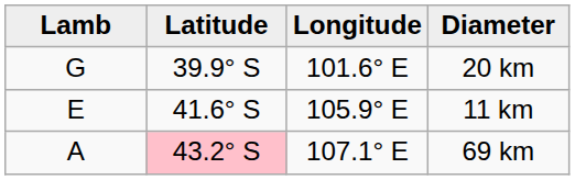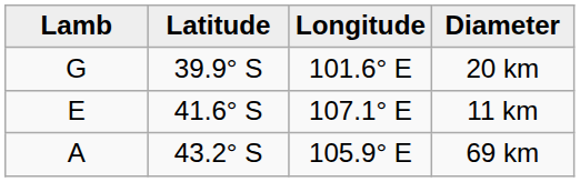 <table class="wikitable">
 <tr>
 <th width="25%" style="background:#eeeeee;">Lamb</th>
 <th width="25%" style="background:#eeeeee;">Latitude</th>
 <th width="25%" style="background:#eeeeee;">Longitude</th>
 <th width="25%" style="background:#eeeeee;">Diameter</th>
 </tr>
 <tr>
 <td align="center">G</td>
 <td align="center">39.9° S</td>
 <td align="center">101.6° E</td>
 <td align="center">20 km</td>
 </tr>
 <tr>
 <td align="center">E</td>
 <td align="center">41.6° S</td>
-<td align="center">105.9° E</td>
+<td align="center">107.1° E</td>
 <td align="center">11 km</td>
 </tr>
 <tr>
 <td align="center">A</td>
-<td align="center" style="background: pink;">43.2° S</td>
-<td align="center">107.1° E</td>
+<td align="center">43.2° S</td>
+<td align="center">105.9° E</td>
 <td align="center">69 km</td>
 </tr>
 </table>
